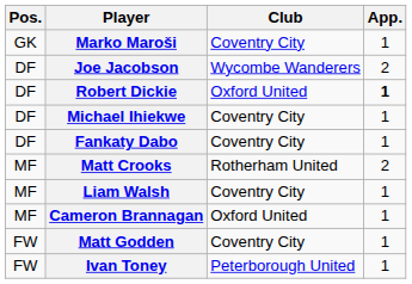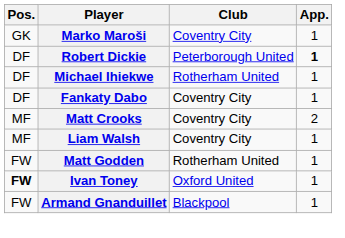 <table class="wikitable plainrowheaders" style="text-align: left">
 <tr>
 <th scope="col">Pos.</th>
 <th scope="col">Player</th>
 <th scope="col">Club</th>
 <th scope="col">App.</th>
 </tr>
 <tr>
 <td style="text-align:center">GK</td>
 <th scope="row"><a href='#'>Marko Maroši</a></th>
 <td><a href='#'>Coventry City</a></td>
 <td style="text-align:center">1</td>
 </tr>
 <tr>
 <td style="text-align:center">DF</td>
-<th scope="row"><a href='#'>Joe Jacobson</a></th>
-<td><a href='#'>Wycombe Wanderers</a></td>
-<td style="text-align:center">2</td>
-</tr>
-<tr>
-<td style="text-align:center">DF</td>
 <th scope="row"><a href='#'>Robert Dickie</a></th>
-<td><a href='#'>Oxford United</a></td>
+<td><a href='#'>Peterborough United</a></td>
 <td style="text-align:center"><strong>1</strong></td>
 </tr>
 <tr>
 <td style="text-align:center">DF</td>
 <th scope="row"><a href='#'>Michael Ihiekwe</a></th>
-<td>Coventry City</td>
+<td><a href='#'>Rotherham United</a></td>
 <td style="text-align:center">1</td>
 </tr>
 <tr>
 <td style="text-align:center">DF</td>
 <th scope="row"><a href='#'>Fankaty Dabo</a></th>
 <td>Coventry City</td>
 <td style="text-align:center">1</td>
 </tr>
 <tr>
 <td style="text-align:center">MF</td>
 <th scope="row"><a href='#'>Matt Crooks</a></th>
-<td>Rotherham United</td>
+<td>Coventry City</td>
 <td style="text-align:center">2</td>
 </tr>
 <tr>
 <td style="text-align:center">MF</td>
 <th scope="row"><a href='#'>Liam Walsh</a></th>
 <td>Coventry City</td>
 <td style="text-align:center">1</td>
 </tr>
 <tr>
-<td style="text-align:center">MF</td>
-<th scope="row"><a href='#'>Cameron Brannagan</a></th>
-<td>Oxford United</td>
+<td style="text-align:center">FW</td>
+<th scope="row"><a href='#'>Matt Godden</a></th>
+<td>Rotherham United</td>
+<td style="text-align:center">1</td>
+</tr>
+<tr>
+<td style="text-align:center"><strong>FW</strong></td>
+<th scope="row"><a href='#'>Ivan Toney</a></th>
+<td><a href='#'>Oxford United</a></td>
 <td style="text-align:center">1</td>
 </tr>
 <tr>
 <td style="text-align:center">FW</td>
-<th scope="row"><a href='#'>Matt Godden</a></th>
-<td>Coventry City</td>
-<td style="text-align:center">1</td>
-</tr>
-<tr>
-<td style="text-align:center">FW</td>
-<th scope="row"><a href='#'>Ivan Toney</a></th>
-<td><a href='#'>Peterborough United</a></td>
+<th scope="row"><a href='#'>Armand Gnanduillet</a></th>
+<td><a href='#'>Blackpool</a></td>
 <td style="text-align:center">1</td>
 </tr>
 </table>
